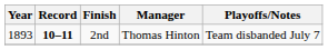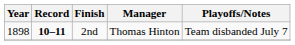 <table class="wikitable" style="text-align:center">
 <tr>
 <th>Year</th>
 <th>Record</th>
 <th>Finish</th>
 <th>Manager</th>
 <th>Playoffs/Notes</th>
 </tr>
 <tr align=center>
-<td>1893</td>
+<td>1898</td>
 <td><strong>10–11</strong></td>
 <td>2nd</td>
 <td>Thomas Hinton</td>
 <td>Team disbanded July 7</td>
 </tr>
 <tr align=center>
 </tr>
 <tr>
 </tr>
 </table>
